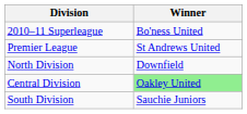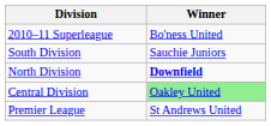 <table class="wikitable">
 <tr>
 <th width=180>Division</th>
 <th width=150>Winner</th>
 </tr>
 <tr>
 <td><a href='#'>2010–11 Superleague</a></td>
 <td><a href='#'>Bo'ness United</a></td>
 </tr>
 <tr>
-<td><a href='#'>Premier League</a></td>
-<td><a href='#'>St Andrews United</a></td>
+<td><a href='#'>South Division</a></td>
+<td><a href='#'>Sauchie Juniors</a></td>
 </tr>
 <tr>
 <td><a href='#'>North Division</a></td>
-<td><a href='#'>Downfield</a></td>
+<td><strong><a href='#'>Downfield</a></strong></td>
 </tr>
 <tr>
 <td><a href='#'>Central Division</a></td>
 <td style="background: lightgreen;"><a href='#'>Oakley United</a></td>
 </tr>
 <tr>
-<td><a href='#'>South Division</a></td>
-<td><a href='#'>Sauchie Juniors</a></td>
+<td><a href='#'>Premier League</a></td>
+<td><a href='#'>St Andrews United</a></td>
 </tr>
 </table>
